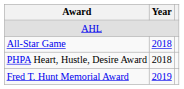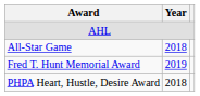 <table class="wikitable">
 <tr>
 <th>Award</th>
 <th>Year</th>
 <th></th>
 </tr>
 <tr ALIGN="center" bgcolor="#e0e0e0">
 <td colspan="3"><a href='#'>AHL</a></td>
 </tr>
 <tr>
 <td><a href='#'>All-Star Game</a></td>
 <td><a href='#'>2018</a></td>
 <td></td>
 </tr>
 <tr>
+<td><a href='#'>Fred T. Hunt Memorial Award</a></td>
+<td><a href='#'>2019</a></td>
+<td></td>
+</tr>
+<tr>
 <td><a href='#'>PHPA</a> Heart, Hustle, Desire Award</td>
 <td>2018</td>
 <td></td>
 </tr>
-<tr>
-<td><a href='#'>Fred T. Hunt Memorial Award</a></td>
-<td><a href='#'>2019</a></td>
-<td></td>
-</tr>
 </table>
